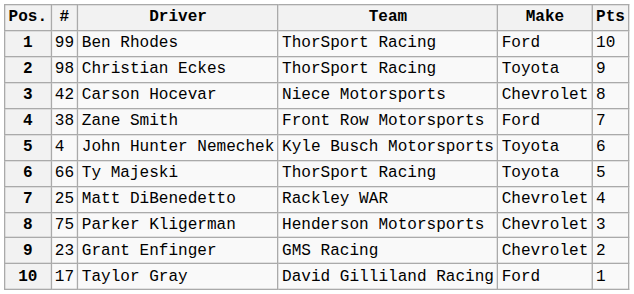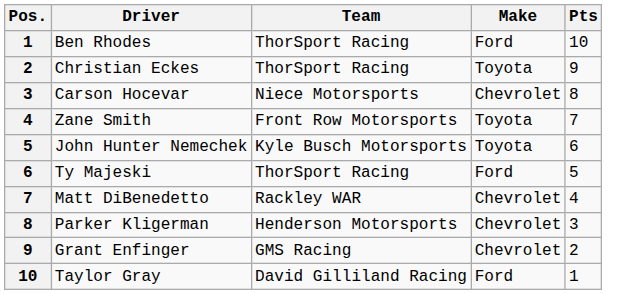 <table class="wikitable" style="font-size:95%">
 <tr>
 <th>Pos.</th>
-<th>#</th>
 <th>Driver</th>
 <th>Team</th>
 <th>Make</th>
 <th>Pts</th>
 </tr>
 <tr>
 <th>1</th>
-<td>99</td>
 <td>Ben Rhodes</td>
 <td>ThorSport Racing</td>
 <td>Ford</td>
 <td>10</td>
 </tr>
 <tr>
 <th>2</th>
-<td>98</td>
 <td>Christian Eckes</td>
 <td>ThorSport Racing</td>
 <td>Toyota</td>
 <td>9</td>
 </tr>
 <tr>
 <th>3</th>
-<td>42</td>
 <td>Carson Hocevar</td>
 <td>Niece Motorsports</td>
 <td>Chevrolet</td>
 <td>8</td>
 </tr>
 <tr>
 <th>4</th>
-<td>38</td>
 <td>Zane Smith</td>
 <td>Front Row Motorsports</td>
-<td>Ford</td>
+<td>Toyota</td>
 <td>7</td>
 </tr>
 <tr>
 <th>5</th>
-<td>4</td>
 <td>John Hunter Nemechek</td>
 <td>Kyle Busch Motorsports</td>
 <td>Toyota</td>
 <td>6</td>
 </tr>
 <tr>
 <th>6</th>
-<td>66</td>
 <td>Ty Majeski</td>
 <td>ThorSport Racing</td>
-<td>Toyota</td>
+<td>Ford</td>
 <td>5</td>
 </tr>
 <tr>
 <th>7</th>
-<td>25</td>
 <td>Matt DiBenedetto</td>
 <td>Rackley WAR</td>
 <td>Chevrolet</td>
 <td>4</td>
 </tr>
 <tr>
 <th>8</th>
-<td>75</td>
 <td>Parker Kligerman</td>
 <td>Henderson Motorsports</td>
 <td>Chevrolet</td>
 <td>3</td>
 </tr>
 <tr>
 <th>9</th>
-<td>23</td>
 <td>Grant Enfinger</td>
 <td>GMS Racing</td>
 <td>Chevrolet</td>
 <td>2</td>
 </tr>
 <tr>
 <th>10</th>
-<td>17</td>
 <td>Taylor Gray</td>
 <td>David Gilliland Racing</td>
 <td>Ford</td>
 <td>1</td>
 </tr>
 </table>
